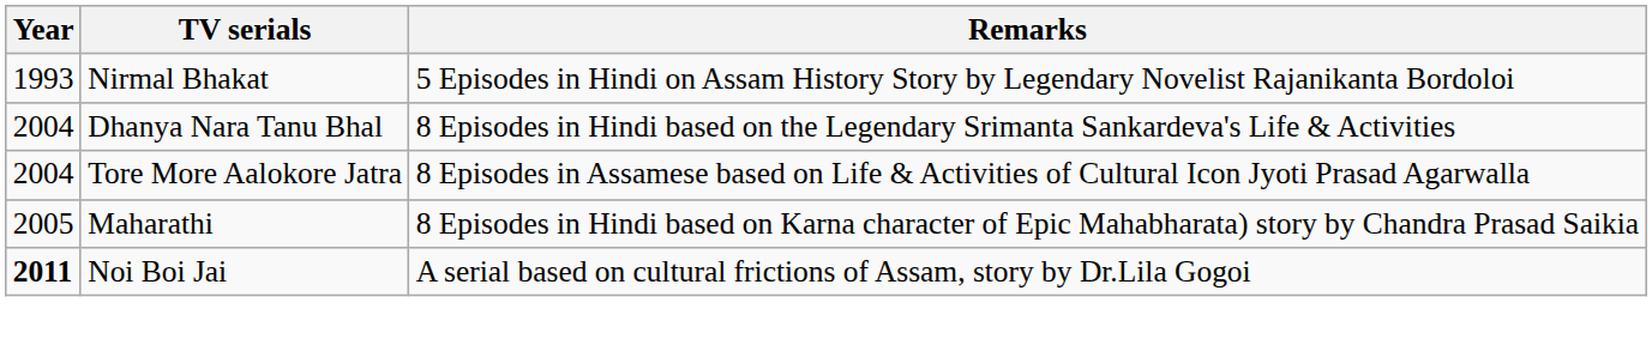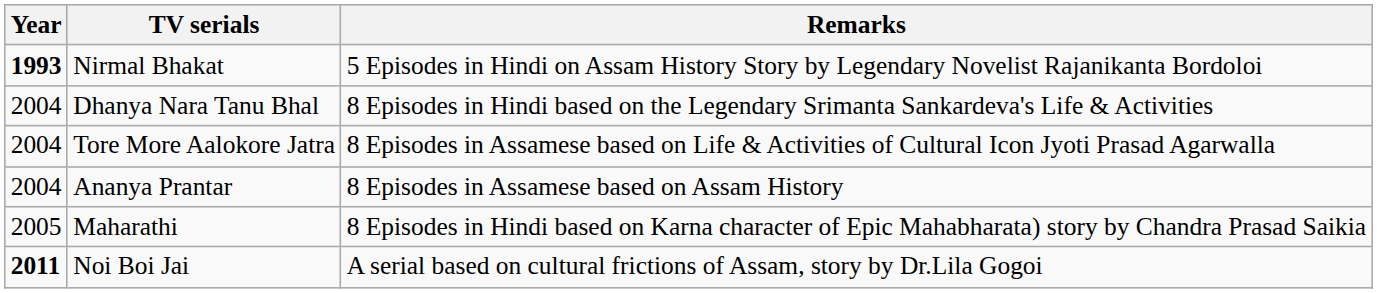 <table class="wikitable sortable">
 <tr>
 <th>Year</th>
 <th>TV serials</th>
 <th>Remarks</th>
 </tr>
 <tr>
-<td>1993</td>
+<td><strong>1993</strong></td>
 <td>Nirmal Bhakat</td>
 <td>5 Episodes in Hindi on Assam History Story by Legendary Novelist Rajanikanta Bordoloi </td>
 </tr>
 <tr>
 <td>2004</td>
 <td>Dhanya Nara Tanu Bhal</td>
 <td>8 Episodes in Hindi based on the Legendary Srimanta Sankardeva's Life & Activities </td>
 </tr>
 <tr>
 <td>2004</td>
 <td>Tore More Aalokore Jatra</td>
 <td>8 Episodes in Assamese based on Life & Activities of Cultural Icon Jyoti Prasad Agarwalla  </td>
 </tr>
 <tr>
+<td>2004</td>
+<td>Ananya Prantar</td>
+<td>8 Episodes in Assamese based on Assam History  </td>
+</tr>
+<tr>
 <td>2005</td>
 <td>Maharathi</td>
 <td>8 Episodes in Hindi based on Karna character of Epic Mahabharata) story by Chandra Prasad Saikia  </td>
 </tr>
 <tr>
 <td><strong>2011</strong></td>
 <td>Noi Boi Jai</td>
 <td>A serial based on cultural frictions of Assam, story by Dr.Lila Gogoi  </td>
 </tr>
 </table>
